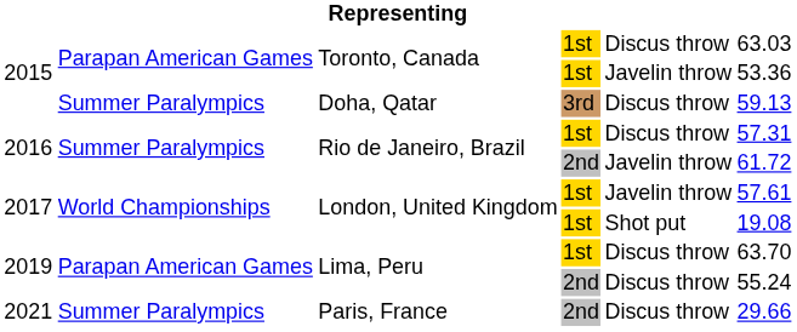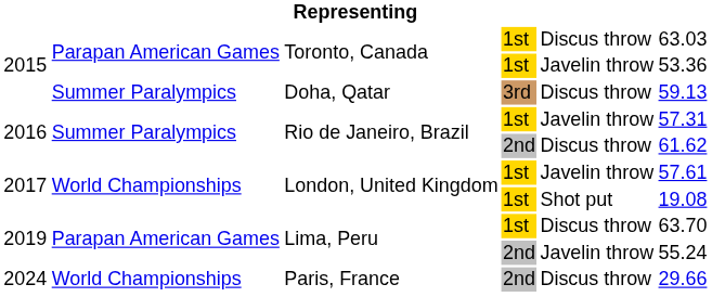 <table>
 <tr>
 <th colspan="6">Representing </th>
 </tr>
 <tr>
 <td rowspan=3>2015</td>
 <td rowspan=2><a href='#'>Parapan American Games</a></td>
 <td rowspan=2>Toronto, Canada</td>
 <td bgcolor=gold>1st</td>
 <td>Discus throw</td>
 <td>63.03</td>
 </tr>
 <tr>
 <td bgcolor=gold>1st</td>
 <td>Javelin throw</td>
 <td>53.36</td>
 </tr>
 <tr>
 <td><a href='#'>Summer Paralympics</a></td>
 <td>Doha, Qatar</td>
 <td bgcolor=cc9966>3rd</td>
 <td>Discus throw</td>
 <td><a href='#'>59.13</a></td>
 </tr>
 <tr>
 <td rowspan=2>2016</td>
 <td rowspan=2><a href='#'>Summer Paralympics</a></td>
 <td rowspan=2>Rio de Janeiro, Brazil</td>
 <td bgcolor=gold>1st</td>
-<td>Discus throw</td>
+<td>Javelin throw</td>
 <td><a href='#'>57.31</a></td>
 </tr>
 <tr>
 <td bgcolor=silver>2nd</td>
-<td>Javelin throw</td>
-<td><a href='#'>61.72</a></td>
+<td>Discus throw</td>
+<td><a href='#'>61.62</a></td>
 </tr>
 <tr>
 <td rowspan=2>2017</td>
 <td rowspan=2><a href='#'>World Championships</a></td>
 <td rowspan=2>London, United Kingdom</td>
 <td bgcolor=gold>1st</td>
 <td>Javelin throw</td>
 <td><a href='#'>57.61</a></td>
 </tr>
 <tr>
 <td bgcolor=gold>1st</td>
 <td>Shot put</td>
 <td><a href='#'>19.08</a></td>
 </tr>
 <tr>
 <td rowspan=2>2019</td>
 <td rowspan=2><a href='#'>Parapan American Games</a></td>
 <td rowspan=2>Lima, Peru</td>
 <td bgcolor=gold>1st</td>
 <td>Discus throw</td>
 <td>63.70</td>
 </tr>
 <tr>
 <td bgcolor=silver>2nd</td>
-<td>Discus throw</td>
+<td>Javelin throw</td>
 <td>55.24</td>
 </tr>
 <tr>
-<td>2021</td>
-<td><a href='#'>Summer Paralympics</a></td>
+<td>2024</td>
+<td><a href='#'>World Championships</a></td>
 <td>Paris, France</td>
 <td bgcolor=silver>2nd</td>
 <td>Discus throw</td>
 <td><a href='#'>29.66</a></td>
 </tr>
 </table>
